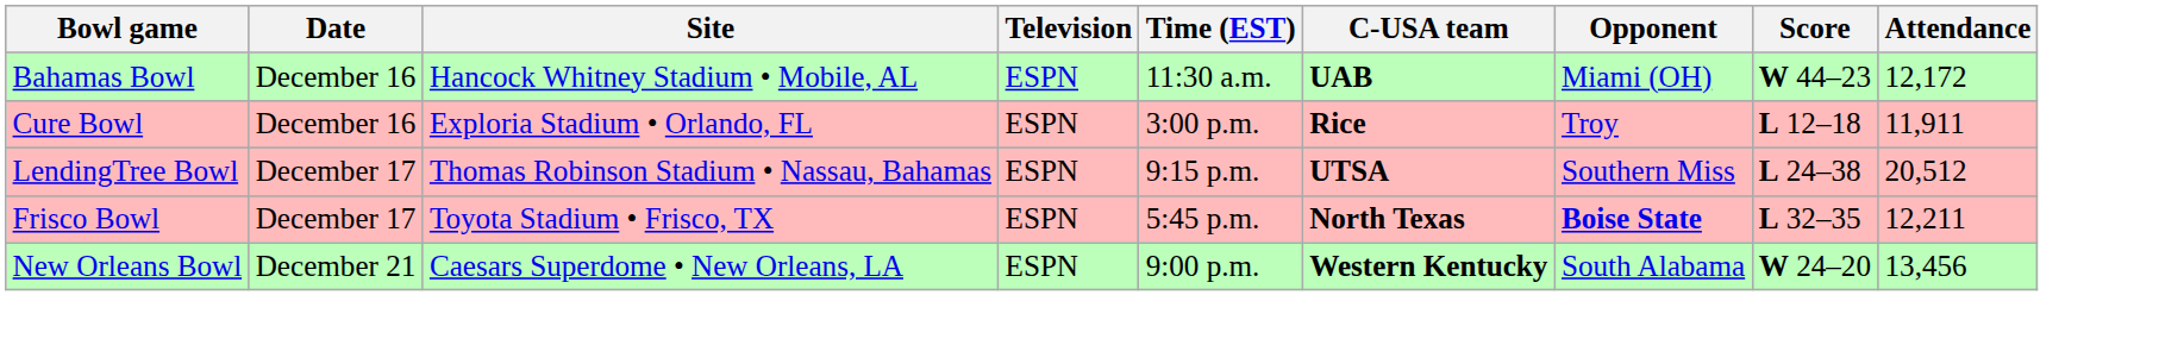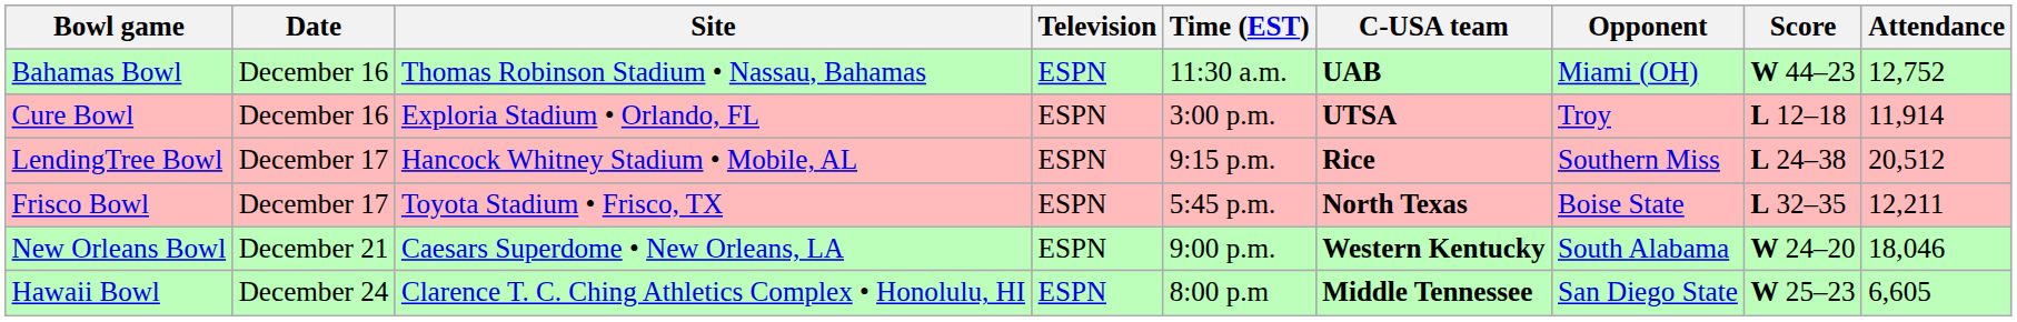 <table class="wikitable">
 <tr>
 <th>Bowl game</th>
 <th>Date</th>
 <th>Site</th>
 <th>Television</th>
 <th>Time (<a href='#'>EST</a>)</th>
 <th>C-USA team</th>
 <th>Opponent</th>
 <th>Score</th>
 <th>Attendance</th>
 </tr>
 <tr style="background:#bfb;">
 <td><a href='#'>Bahamas Bowl</a></td>
 <td>December 16</td>
-<td><a href='#'>Hancock Whitney Stadium</a> • <a href='#'>Mobile, AL</a></td>
+<td><a href='#'>Thomas Robinson Stadium</a> • <a href='#'>Nassau, Bahamas</a></td>
 <td><a href='#'>ESPN</a></td>
 <td>11:30 a.m.</td>
 <td><strong>UAB</strong></td>
 <td><a href='#'>Miami (OH)</a></td>
 <td><strong>W</strong> 44–23</td>
-<td>12,172</td>
+<td>12,752</td>
 </tr>
 <tr style="background:#fbb;">
 <td><a href='#'>Cure Bowl</a></td>
 <td>December 16</td>
 <td><a href='#'>Exploria Stadium</a> • <a href='#'>Orlando, FL</a></td>
 <td>ESPN</td>
 <td>3:00 p.m.</td>
-<td><strong>Rice</strong></td>
+<td><strong>UTSA</strong></td>
 <td><a href='#'>Troy</a></td>
 <td><strong>L</strong> 12–18</td>
-<td>11,911</td>
+<td>11,914</td>
 </tr>
 <tr style="background:#fbb;">
 <td><a href='#'>LendingTree Bowl</a></td>
 <td>December 17</td>
-<td><a href='#'>Thomas Robinson Stadium</a> • <a href='#'>Nassau, Bahamas</a></td>
+<td><a href='#'>Hancock Whitney Stadium</a> • <a href='#'>Mobile, AL</a></td>
 <td>ESPN</td>
 <td>9:15 p.m.</td>
-<td><strong>UTSA</strong></td>
+<td><strong>Rice</strong></td>
 <td><a href='#'>Southern Miss</a></td>
 <td><strong>L</strong> 24–38</td>
 <td>20,512</td>
 </tr>
 <tr style="background:#fbb;">
 <td><a href='#'>Frisco Bowl</a></td>
 <td>December 17</td>
 <td><a href='#'>Toyota Stadium</a> • <a href='#'>Frisco, TX</a></td>
 <td>ESPN</td>
 <td>5:45 p.m.</td>
 <td><strong>North Texas</strong></td>
-<td><strong><a href='#'>Boise State</a></strong></td>
+<td><a href='#'>Boise State</a></td>
 <td><strong>L</strong> 32–35</td>
 <td>12,211</td>
 </tr>
 <tr style="background:#bfb;">
 <td><a href='#'>New Orleans Bowl</a></td>
 <td>December 21</td>
 <td><a href='#'>Caesars Superdome</a> • <a href='#'>New Orleans, LA</a></td>
 <td>ESPN</td>
 <td>9:00 p.m.</td>
 <td><strong>Western Kentucky</strong></td>
 <td><a href='#'>South Alabama</a></td>
 <td><strong>W</strong> 24–20</td>
-<td>13,456</td>
+<td>18,046</td>
+</tr>
+<tr style="background:#bfb;">
+<td><a href='#'>Hawaii Bowl</a></td>
+<td>December 24</td>
+<td><a href='#'>Clarence T. C. Ching Athletics Complex</a> • <a href='#'>Honolulu, HI</a></td>
+<td><a href='#'>ESPN</a></td>
+<td>8:00 p.m</td>
+<td><strong>Middle Tennessee</strong></td>
+<td><a href='#'>San Diego State</a></td>
+<td><strong>W</strong> 25–23</td>
+<td>6,605</td>
 </tr>
 </table>
